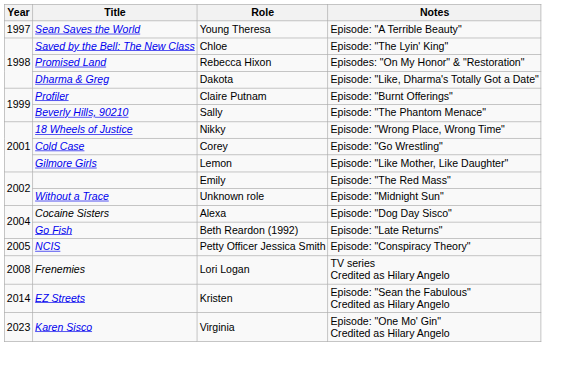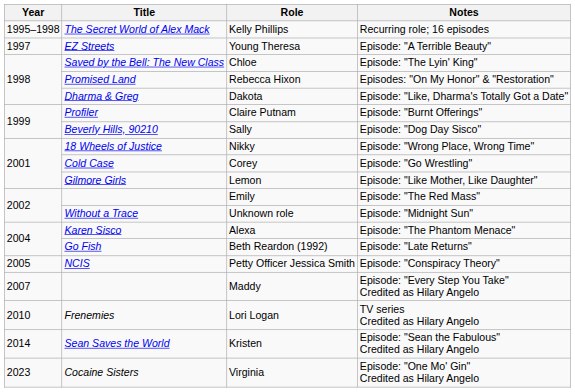 <table class="wikitable sortable">
 <tr>
 <th>Year</th>
 <th>Title</th>
 <th>Role</th>
 <th class="unsortable">Notes</th>
 </tr>
 <tr>
+<td>1995–1998</td>
+<td><em><a href='#'>The Secret World of Alex Mack</a></em></td>
+<td>Kelly Phillips</td>
+<td>Recurring role; 16 episodes</td>
+</tr>
+<tr>
 <td>1997</td>
-<td><em><a href='#'>Sean Saves the World</a></em></td>
+<td><em><a href='#'>EZ Streets</a></em></td>
 <td>Young Theresa</td>
 <td>Episode: "A Terrible Beauty"</td>
 </tr>
 <tr>
 <td rowspan="3">1998</td>
 <td><em><a href='#'>Saved by the Bell: The New Class</a></em></td>
 <td>Chloe</td>
 <td>Episode: "The Lyin' King"</td>
 </tr>
 <tr>
 <td><em><a href='#'>Promised Land</a></em></td>
 <td>Rebecca Hixon</td>
 <td>Episodes: "On My Honor" & "Restoration"</td>
 </tr>
 <tr>
 <td><em><a href='#'>Dharma & Greg</a></em></td>
 <td>Dakota</td>
 <td>Episode: "Like, Dharma's Totally Got a Date"</td>
 </tr>
 <tr>
 <td rowspan="2">1999</td>
 <td><em><a href='#'>Profiler</a></em></td>
 <td>Claire Putnam</td>
 <td>Episode: "Burnt Offerings"</td>
 </tr>
 <tr>
 <td><em><a href='#'>Beverly Hills, 90210</a></em></td>
 <td>Sally</td>
-<td>Episode: "The Phantom Menace"</td>
+<td>Episode: "Dog Day Sisco"</td>
 </tr>
 <tr>
 <td rowspan="3">2001</td>
 <td><em><a href='#'>18 Wheels of Justice</a></em></td>
 <td>Nikky</td>
 <td>Episode: "Wrong Place, Wrong Time"</td>
 </tr>
 <tr>
 <td><em><a href='#'>Cold Case</a></em></td>
 <td>Corey</td>
 <td>Episode: "Go Wrestling"</td>
 </tr>
 <tr>
 <td><em><a href='#'>Gilmore Girls</a></em></td>
 <td>Lemon</td>
 <td>Episode: "Like Mother, Like Daughter"</td>
 </tr>
 <tr>
 <td rowspan="2">2002</td>
 <td><em></em></td>
 <td>Emily</td>
 <td>Episode: "The Red Mass"</td>
 </tr>
 <tr>
 <td><em><a href='#'>Without a Trace</a></em></td>
 <td>Unknown role</td>
 <td>Episode: "Midnight Sun"</td>
 </tr>
 <tr>
 <td rowspan="2">2004</td>
-<td><em>Cocaine Sisters</em></td>
+<td><em><a href='#'>Karen Sisco</a></em></td>
 <td>Alexa</td>
-<td>Episode: "Dog Day Sisco"</td>
+<td>Episode: "The Phantom Menace"</td>
 </tr>
 <tr>
 <td><em><a href='#'>Go Fish</a></em></td>
 <td>Beth Reardon (1992)</td>
 <td>Episode: "Late Returns"</td>
 </tr>
 <tr>
 <td>2005</td>
 <td><em><a href='#'>NCIS</a></em></td>
 <td>Petty Officer Jessica Smith</td>
 <td>Episode: "Conspiracy Theory"</td>
 </tr>
 <tr>
-<td>2008</td>
+<td>2007</td>
+<td><em></em></td>
+<td>Maddy</td>
+<td>Episode: "Every Step You Take"<br>Credited as Hilary Angelo</td>
+</tr>
+<tr>
+<td>2010</td>
 <td><em>Frenemies</em></td>
 <td>Lori Logan</td>
 <td>TV series<br>Credited as Hilary Angelo</td>
 </tr>
 <tr>
 <td>2014</td>
-<td><em><a href='#'>EZ Streets</a></em></td>
+<td><em><a href='#'>Sean Saves the World</a></em></td>
 <td>Kristen</td>
 <td>Episode: "Sean the Fabulous"<br>Credited as Hilary Angelo</td>
 </tr>
 <tr>
 <td>2023</td>
-<td><em><a href='#'>Karen Sisco</a></em></td>
+<td><em>Cocaine Sisters</em></td>
 <td>Virginia</td>
 <td>Episode: "One Mo' Gin"<br>Credited as Hilary Angelo</td>
 </tr>
 </table>
